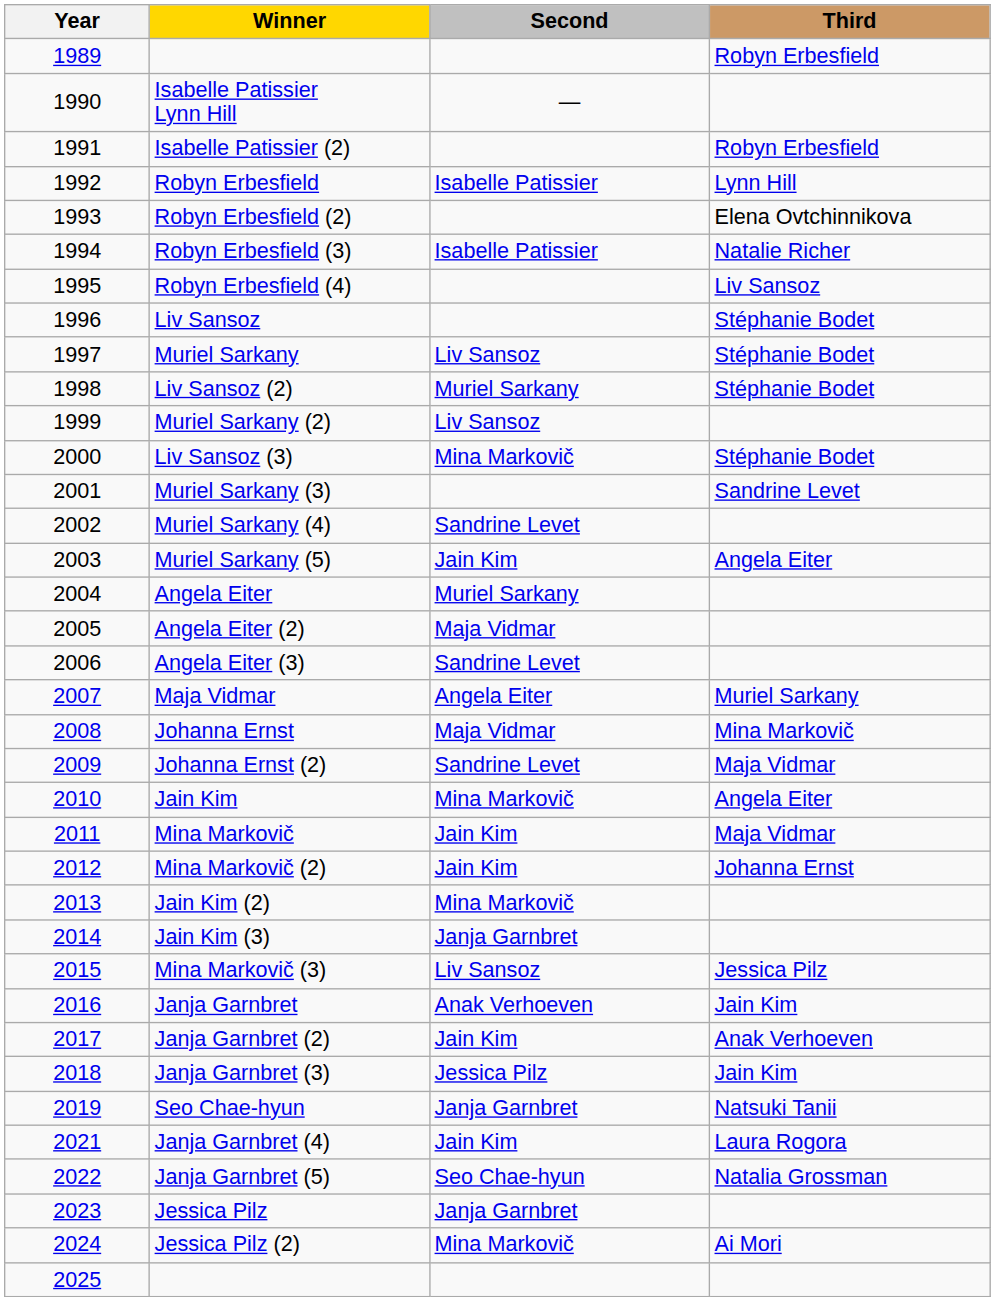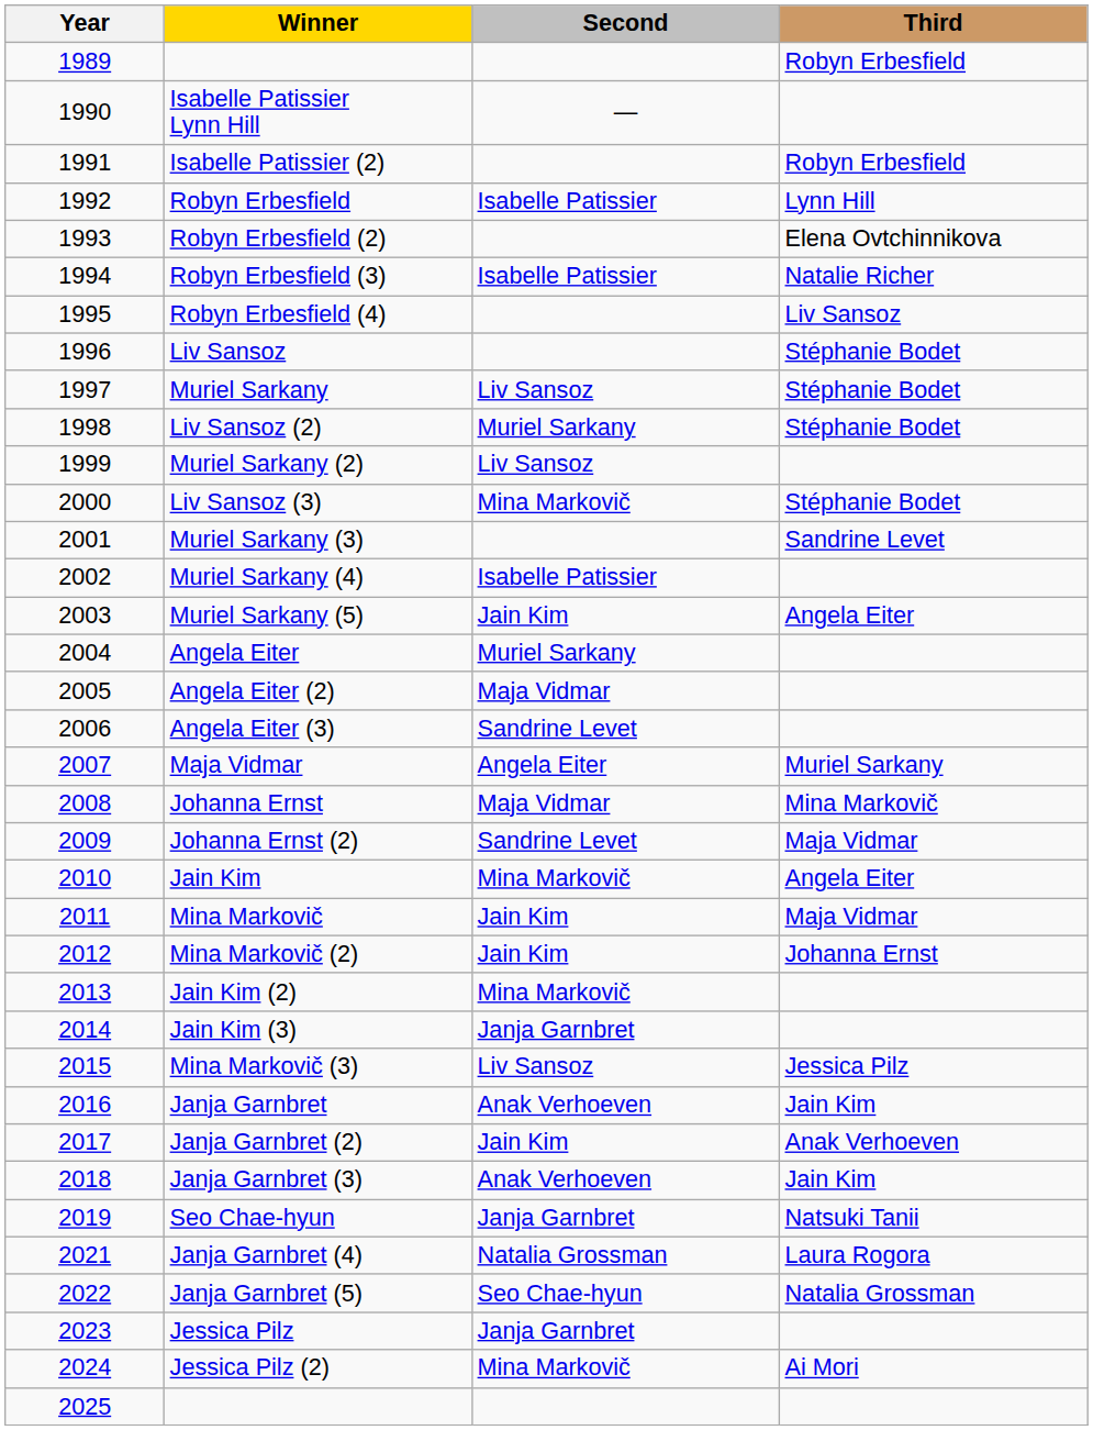 <table class="wikitable">
 <tr>
 <th width="100">Year</th>
 <th width="200" style="background:gold;">Winner</th>
 <th width="200" style="background:silver;">Second</th>
 <th width="200" style="background:#CC9966;">Third</th>
 </tr>
 <tr>
 <td align="center"><a href='#'>1989</a></td>
 <td> </td>
 <td> </td>
 <td> <a href='#'>Robyn Erbesfield</a></td>
 </tr>
 <tr>
 <td align="center">1990</td>
 <td> <a href='#'>Isabelle Patissier</a><br> <a href='#'>Lynn Hill</a></td>
 <td align="center">—</td>
 <td> </td>
 </tr>
 <tr>
 <td align="center">1991</td>
 <td> <a href='#'>Isabelle Patissier</a> (2)</td>
 <td> </td>
 <td> <a href='#'>Robyn Erbesfield</a></td>
 </tr>
 <tr>
 <td align="center">1992</td>
 <td> <a href='#'>Robyn Erbesfield</a></td>
 <td> <a href='#'>Isabelle Patissier</a></td>
 <td> <a href='#'>Lynn Hill</a></td>
 </tr>
 <tr>
 <td align="center">1993</td>
 <td> <a href='#'>Robyn Erbesfield</a> (2)</td>
 <td> </td>
 <td> Elena Ovtchinnikova</td>
 </tr>
 <tr>
 <td align="center">1994</td>
 <td> <a href='#'>Robyn Erbesfield</a> (3)</td>
 <td> <a href='#'>Isabelle Patissier</a></td>
 <td> <a href='#'>Natalie Richer</a></td>
 </tr>
 <tr>
 <td align="center">1995</td>
 <td> <a href='#'>Robyn Erbesfield</a> (4)</td>
 <td> </td>
 <td> <a href='#'>Liv Sansoz</a></td>
 </tr>
 <tr>
 <td align="center">1996</td>
 <td> <a href='#'>Liv Sansoz</a></td>
 <td> </td>
 <td> <a href='#'>Stéphanie Bodet</a></td>
 </tr>
 <tr>
 <td align="center">1997</td>
 <td> <a href='#'>Muriel Sarkany</a></td>
 <td> <a href='#'>Liv Sansoz</a></td>
 <td> <a href='#'>Stéphanie Bodet</a></td>
 </tr>
 <tr>
 <td align="center">1998</td>
 <td> <a href='#'>Liv Sansoz</a> (2)</td>
 <td> <a href='#'>Muriel Sarkany</a></td>
 <td> <a href='#'>Stéphanie Bodet</a></td>
 </tr>
 <tr>
 <td align="center">1999</td>
 <td> <a href='#'>Muriel Sarkany</a> (2)</td>
 <td> <a href='#'>Liv Sansoz</a></td>
 <td> </td>
 </tr>
 <tr>
 <td align="center">2000</td>
 <td> <a href='#'>Liv Sansoz</a> (3)</td>
 <td> <a href='#'>Mina Markovič</a></td>
 <td> <a href='#'>Stéphanie Bodet</a></td>
 </tr>
 <tr>
 <td align="center">2001</td>
 <td> <a href='#'>Muriel Sarkany</a> (3)</td>
 <td> </td>
 <td> <a href='#'>Sandrine Levet</a></td>
 </tr>
 <tr>
 <td align="center">2002</td>
 <td> <a href='#'>Muriel Sarkany</a> (4)</td>
-<td> <a href='#'>Sandrine Levet</a></td>
+<td> <a href='#'>Isabelle Patissier</a></td>
 <td> </td>
 </tr>
 <tr>
 <td align="center">2003</td>
 <td> <a href='#'>Muriel Sarkany</a> (5)</td>
 <td> <a href='#'>Jain Kim</a></td>
 <td> <a href='#'>Angela Eiter</a></td>
 </tr>
 <tr>
 <td align="center">2004</td>
 <td> <a href='#'>Angela Eiter</a></td>
 <td> <a href='#'>Muriel Sarkany</a></td>
 <td> <br> </td>
 </tr>
 <tr>
 <td align="center">2005</td>
 <td> <a href='#'>Angela Eiter</a> (2)</td>
 <td> <a href='#'>Maja Vidmar</a></td>
 <td> </td>
 </tr>
 <tr>
 <td align="center">2006</td>
 <td> <a href='#'>Angela Eiter</a> (3)</td>
 <td> <a href='#'>Sandrine Levet</a></td>
 <td> </td>
 </tr>
 <tr>
 <td align="center"><a href='#'>2007</a></td>
 <td> <a href='#'>Maja Vidmar</a></td>
 <td> <a href='#'>Angela Eiter</a></td>
 <td> <a href='#'>Muriel Sarkany</a></td>
 </tr>
 <tr>
 <td align="center"><a href='#'>2008</a></td>
 <td> <a href='#'>Johanna Ernst</a></td>
 <td> <a href='#'>Maja Vidmar</a></td>
 <td> <a href='#'>Mina Markovič</a></td>
 </tr>
 <tr>
 <td align="center"><a href='#'>2009</a></td>
 <td> <a href='#'>Johanna Ernst</a> (2)</td>
 <td> <a href='#'>Sandrine Levet</a></td>
 <td> <a href='#'>Maja Vidmar</a></td>
 </tr>
 <tr>
 <td align="center"><a href='#'>2010</a></td>
 <td> <a href='#'>Jain Kim</a></td>
 <td> <a href='#'>Mina Markovič</a></td>
 <td> <a href='#'>Angela Eiter</a></td>
 </tr>
 <tr>
 <td align="center"><a href='#'>2011</a></td>
 <td> <a href='#'>Mina Markovič</a></td>
 <td> <a href='#'>Jain Kim</a></td>
 <td> <a href='#'>Maja Vidmar</a></td>
 </tr>
 <tr>
 <td align="center"><a href='#'>2012</a></td>
 <td> <a href='#'>Mina Markovič</a> (2)</td>
 <td> <a href='#'>Jain Kim</a></td>
 <td> <a href='#'>Johanna Ernst</a></td>
 </tr>
 <tr>
 <td align="center"><a href='#'>2013</a></td>
 <td> <a href='#'>Jain Kim</a> (2)</td>
 <td> <a href='#'>Mina Markovič</a></td>
 <td> </td>
 </tr>
 <tr>
 <td align="center"><a href='#'>2014</a></td>
 <td> <a href='#'>Jain Kim</a> (3)</td>
 <td> <a href='#'>Janja Garnbret</a></td>
 <td> </td>
 </tr>
 <tr>
 <td align="center"><a href='#'>2015</a></td>
 <td> <a href='#'>Mina Markovič</a> (3)</td>
 <td> <a href='#'>Liv Sansoz</a></td>
 <td> <a href='#'>Jessica Pilz</a></td>
 </tr>
 <tr>
 <td align="center"><a href='#'>2016</a></td>
 <td> <a href='#'>Janja Garnbret</a></td>
 <td> <a href='#'>Anak Verhoeven</a></td>
 <td> <a href='#'>Jain Kim</a></td>
 </tr>
 <tr>
 <td align="center"><a href='#'>2017</a></td>
 <td> <a href='#'>Janja Garnbret</a> (2)</td>
 <td> <a href='#'>Jain Kim</a></td>
 <td> <a href='#'>Anak Verhoeven</a></td>
 </tr>
 <tr>
 <td align="center"><a href='#'>2018</a></td>
 <td> <a href='#'>Janja Garnbret</a> (3)</td>
-<td> <a href='#'>Jessica Pilz</a></td>
+<td> <a href='#'>Anak Verhoeven</a></td>
 <td> <a href='#'>Jain Kim</a></td>
 </tr>
 <tr>
 <td align="center"><a href='#'>2019</a></td>
 <td> <a href='#'>Seo Chae-hyun</a></td>
 <td> <a href='#'>Janja Garnbret</a></td>
 <td> <a href='#'>Natsuki Tanii</a></td>
 </tr>
 <tr>
 <td align="center"><a href='#'>2021</a></td>
 <td> <a href='#'>Janja Garnbret</a> (4)</td>
-<td> <a href='#'>Jain Kim</a></td>
+<td> <a href='#'>Natalia Grossman</a></td>
 <td> <a href='#'>Laura Rogora</a></td>
 </tr>
 <tr>
 <td align="center"><a href='#'>2022</a></td>
 <td> <a href='#'>Janja Garnbret</a> (5)</td>
 <td> <a href='#'>Seo Chae-hyun</a></td>
 <td> <a href='#'>Natalia Grossman</a></td>
 </tr>
 <tr>
 <td align="center"><a href='#'>2023</a></td>
 <td> <a href='#'>Jessica Pilz</a></td>
 <td> <a href='#'>Janja Garnbret</a></td>
 <td> </td>
 </tr>
 <tr>
 <td align="center"><a href='#'>2024</a></td>
 <td> <a href='#'>Jessica Pilz</a> (2)</td>
 <td> <a href='#'>Mina Markovič</a></td>
 <td> <a href='#'>Ai Mori</a></td>
 </tr>
 <tr>
 <td align="center"><a href='#'>2025</a></td>
 <td></td>
 <td></td>
 <td></td>
 </tr>
 </table>
